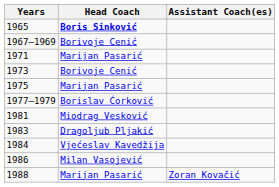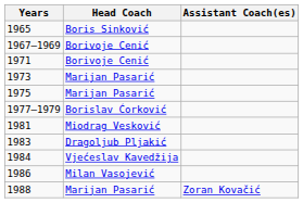 <table class="wikitable">
 <tr>
 <th>Years</th>
 <th>Head Coach</th>
 <th>Assistant Coach(es)</th>
 </tr>
 <tr>
 <td>1965</td>
-<td><strong><a href='#'>Boris Sinković</a></strong></td>
+<td><a href='#'>Boris Sinković</a></td>
 <td></td>
 </tr>
 <tr>
 <td>1967–1969</td>
 <td><a href='#'>Borivoje Cenić</a></td>
 <td></td>
 </tr>
 <tr>
 <td>1971</td>
-<td><a href='#'>Marijan Pasarić</a></td>
+<td><a href='#'>Borivoje Cenić</a></td>
 <td></td>
 </tr>
 <tr>
 <td>1973</td>
-<td><a href='#'>Borivoje Cenić</a></td>
+<td><a href='#'>Marijan Pasarić</a></td>
 <td></td>
 </tr>
 <tr>
 <td>1975</td>
 <td><a href='#'>Marijan Pasarić</a></td>
 <td></td>
 </tr>
 <tr>
 <td>1977–1979</td>
 <td><a href='#'>Borislav Ćorković</a></td>
 <td></td>
 </tr>
 <tr>
 <td>1981</td>
 <td><a href='#'>Miodrag Vesković</a></td>
 <td></td>
 </tr>
 <tr>
 <td>1983</td>
 <td><a href='#'>Dragoljub Pljakić</a></td>
 <td></td>
 </tr>
 <tr>
 <td>1984</td>
 <td><a href='#'>Vjećeslav Kavedžija</a></td>
 <td></td>
 </tr>
 <tr>
 <td>1986</td>
 <td><a href='#'>Milan Vasojević</a></td>
 <td></td>
 </tr>
 <tr>
 <td>1988</td>
 <td><a href='#'>Marijan Pasarić</a></td>
 <td><a href='#'>Zoran Kovačić</a></td>
 </tr>
 </table>
